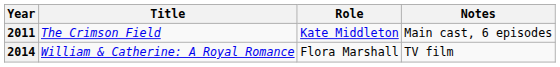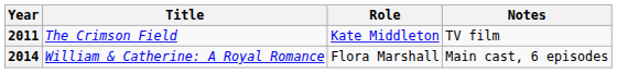 <table class="wikitable sortable plainrowheaders">
 <tr>
 <th scope="col">Year</th>
 <th scope="col">Title</th>
 <th scope="col">Role</th>
 <th scope="col" class="unsortable">Notes</th>
 </tr>
 <tr>
 <th scope="row">2011</th>
 <td><em><a href='#'>The Crimson Field</a></em></td>
 <td><a href='#'>Kate Middleton</a></td>
-<td>Main cast, 6 episodes</td>
+<td>TV film</td>
 </tr>
 <tr>
 <th scope="row">2014</th>
 <td><em><a href='#'>William & Catherine: A Royal Romance</a></em></td>
 <td>Flora Marshall</td>
-<td>TV film</td>
+<td>Main cast, 6 episodes</td>
 </tr>
 </table>
